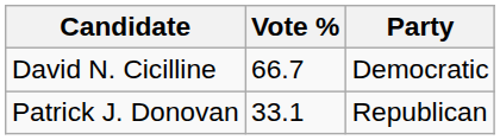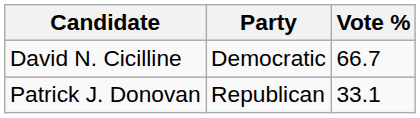 <table class="wikitable">
 <tr>
 <th>Candidate</th>
+<th>Party</th>
 <th>Vote %</th>
-<th>Party</th>
 </tr>
 <tr>
 <td>David N. Cicilline</td>
+<td>Democratic</td>
 <td>66.7</td>
-<td>Democratic</td>
 </tr>
 <tr>
 <td>Patrick J. Donovan</td>
+<td>Republican</td>
 <td>33.1</td>
-<td>Republican</td>
 </tr>
 </table>
